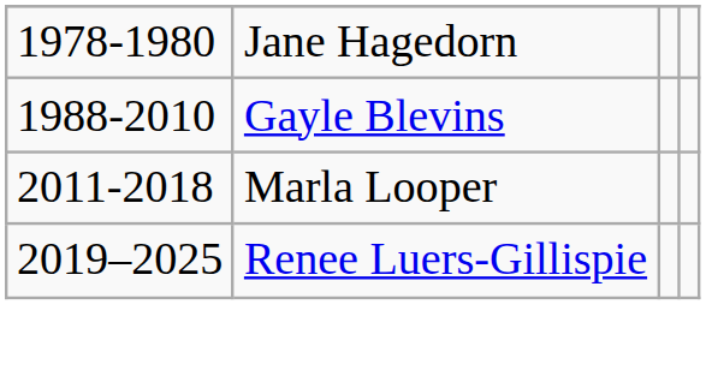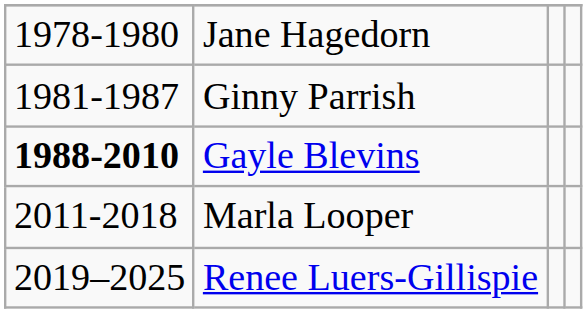 <table class="wikitable">
 <tr style="text-align:center;">
 </tr>
 <tr>
 <td>1978-1980</td>
 <td>Jane Hagedorn</td>
 <td></td>
 <td></td>
 </tr>
 <tr>
-<td>1988-2010</td>
+<td>1981-1987</td>
+<td>Ginny Parrish</td>
+<td></td>
+<td></td>
+</tr>
+<tr>
+<td><strong>1988-2010</strong></td>
 <td><a href='#'>Gayle Blevins</a></td>
 <td></td>
 <td></td>
 </tr>
 <tr>
 <td>2011-2018</td>
 <td>Marla Looper</td>
 <td></td>
 <td></td>
 </tr>
 <tr>
 <td>2019–2025</td>
 <td><a href='#'>Renee Luers-Gillispie</a></td>
 <td></td>
 <td></td>
 </tr>
 </table>
